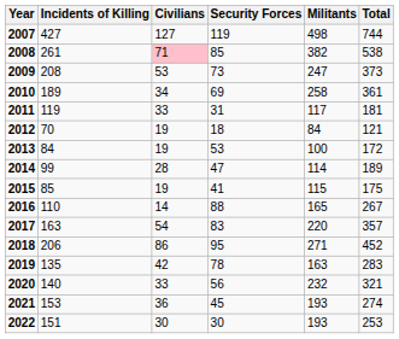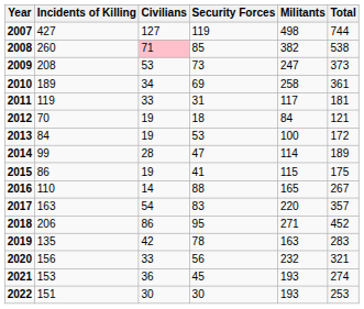 <table class="wikitable sortable">
 <tr>
 <th>Year</th>
 <th>Incidents of Killing</th>
 <th>Civilians</th>
 <th>Security Forces</th>
 <th>Militants</th>
 <th>Total</th>
 </tr>
 <tr>
 <td><strong>2007</strong></td>
 <td>427</td>
 <td>127</td>
 <td>119</td>
 <td>498</td>
 <td>744</td>
 </tr>
 <tr>
 <td><strong>2008</strong></td>
-<td>261</td>
+<td>260</td>
 <td style="background: pink;">71</td>
 <td>85</td>
 <td>382</td>
 <td>538</td>
 </tr>
 <tr>
 <td><strong>2009</strong></td>
 <td>208</td>
 <td>53</td>
 <td>73</td>
 <td>247</td>
 <td>373</td>
 </tr>
 <tr>
 <td><strong>2010</strong></td>
 <td>189</td>
 <td>34</td>
 <td>69</td>
 <td>258</td>
 <td>361</td>
 </tr>
 <tr>
 <td><strong>2011</strong></td>
 <td>119</td>
 <td>33</td>
 <td>31</td>
 <td>117</td>
 <td>181</td>
 </tr>
 <tr>
 <td><strong>2012</strong></td>
 <td>70</td>
 <td>19</td>
 <td>18</td>
 <td>84</td>
 <td>121</td>
 </tr>
 <tr>
 <td><strong>2013</strong></td>
 <td>84</td>
 <td>19</td>
 <td>53</td>
 <td>100</td>
 <td>172</td>
 </tr>
 <tr>
 <td><strong>2014</strong></td>
 <td>99</td>
 <td>28</td>
 <td>47</td>
 <td>114</td>
 <td>189</td>
 </tr>
 <tr>
 <td><strong>2015</strong></td>
-<td>85</td>
+<td>86</td>
 <td>19</td>
 <td>41</td>
 <td>115</td>
 <td>175</td>
 </tr>
 <tr>
 <td><strong>2016</strong></td>
 <td>110</td>
 <td>14</td>
 <td>88</td>
 <td>165</td>
 <td>267</td>
 </tr>
 <tr>
 <td><strong>2017</strong></td>
 <td>163</td>
 <td>54</td>
 <td>83</td>
 <td>220</td>
 <td>357</td>
 </tr>
 <tr>
 <td><strong>2018</strong></td>
 <td>206</td>
 <td>86</td>
 <td>95</td>
 <td>271</td>
 <td>452</td>
 </tr>
 <tr>
 <td><strong>2019</strong></td>
 <td>135</td>
 <td>42</td>
 <td>78</td>
 <td>163</td>
 <td>283</td>
 </tr>
 <tr>
 <td><strong>2020</strong></td>
-<td>140</td>
+<td>156</td>
 <td>33</td>
 <td>56</td>
 <td>232</td>
 <td>321</td>
 </tr>
 <tr>
 <td><strong>2021</strong></td>
 <td>153</td>
 <td>36</td>
 <td>45</td>
 <td>193</td>
 <td>274</td>
 </tr>
 <tr>
 <td><strong>2022</strong></td>
 <td>151</td>
 <td>30</td>
 <td>30</td>
 <td>193</td>
 <td>253</td>
 </tr>
 </table>
